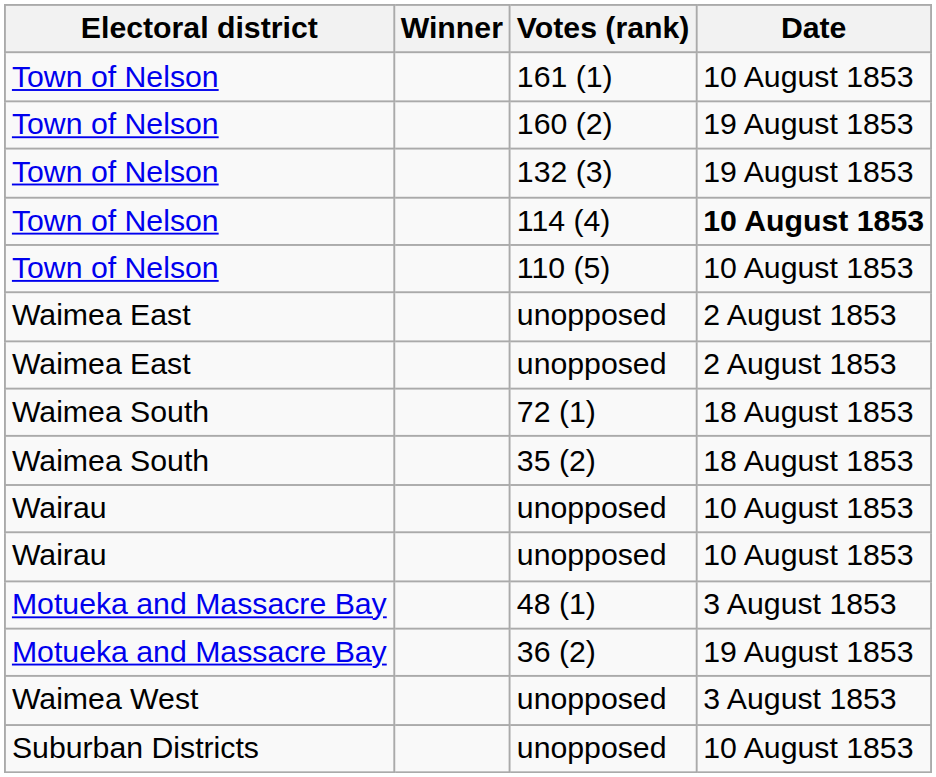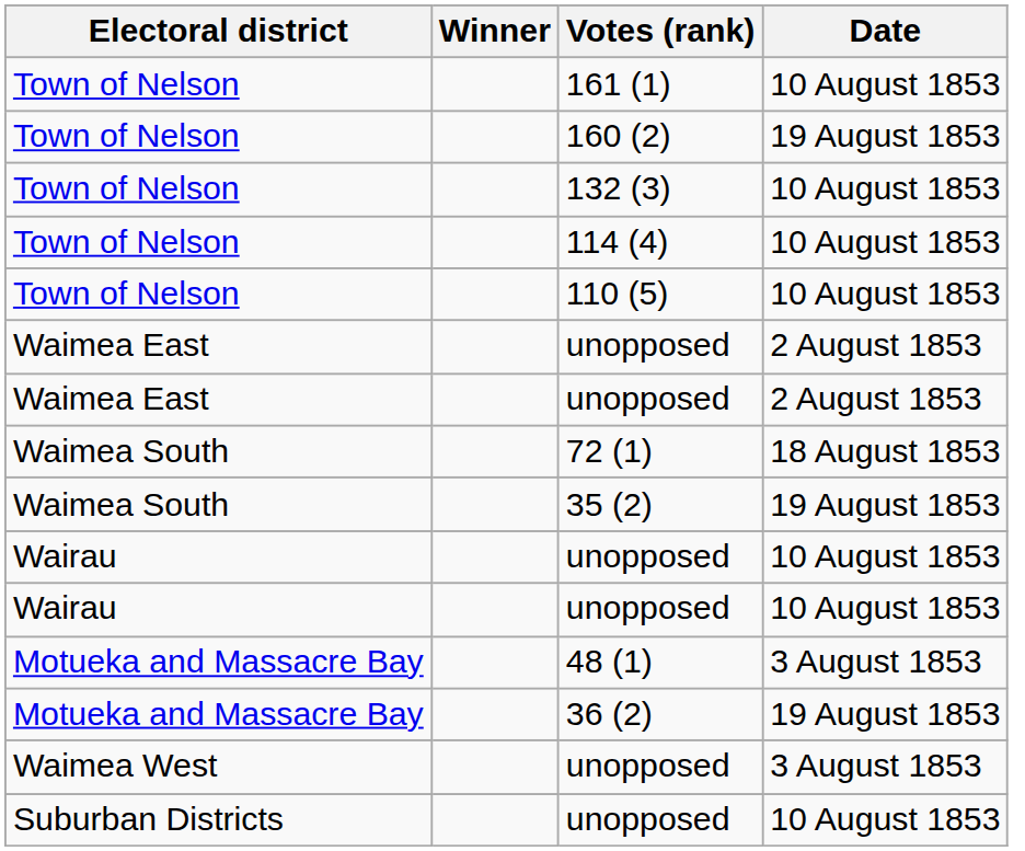 <table class="wikitable sortable">
 <tr>
 <th>Electoral district</th>
 <th>Winner</th>
 <th>Votes (rank)</th>
 <th>Date</th>
 </tr>
 <tr>
 <td><a href='#'>Town of Nelson</a></td>
 <td></td>
 <td>161 (1)</td>
 <td>10 August 1853</td>
 </tr>
 <tr>
 <td><a href='#'>Town of Nelson</a></td>
 <td></td>
 <td>160 (2)</td>
 <td>19 August 1853</td>
 </tr>
 <tr>
 <td><a href='#'>Town of Nelson</a></td>
 <td></td>
 <td>132 (3)</td>
-<td>19 August 1853</td>
+<td>10 August 1853</td>
 </tr>
 <tr>
 <td><a href='#'>Town of Nelson</a></td>
 <td></td>
 <td>114 (4)</td>
-<td><strong>10 August 1853</strong></td>
+<td>10 August 1853</td>
 </tr>
 <tr>
 <td><a href='#'>Town of Nelson</a></td>
 <td></td>
 <td>110 (5)</td>
 <td>10 August 1853</td>
 </tr>
 <tr>
 <td>Waimea East</td>
 <td></td>
 <td>unopposed</td>
 <td>2 August 1853</td>
 </tr>
 <tr>
 <td>Waimea East</td>
 <td></td>
 <td>unopposed</td>
 <td>2 August 1853</td>
 </tr>
 <tr>
 <td>Waimea South</td>
 <td></td>
 <td>72 (1)</td>
 <td>18 August 1853</td>
 </tr>
 <tr>
 <td>Waimea South</td>
 <td></td>
 <td>35 (2)</td>
-<td>18 August 1853</td>
+<td>19 August 1853</td>
 </tr>
 <tr>
 <td>Wairau</td>
 <td></td>
 <td>unopposed</td>
 <td>10 August 1853</td>
 </tr>
 <tr>
 <td>Wairau</td>
 <td></td>
 <td>unopposed</td>
 <td>10 August 1853</td>
 </tr>
 <tr>
 <td><a href='#'>Motueka and Massacre Bay</a></td>
 <td></td>
 <td>48 (1)</td>
 <td>3 August 1853</td>
 </tr>
 <tr>
 <td><a href='#'>Motueka and Massacre Bay</a></td>
 <td></td>
 <td>36 (2)</td>
 <td>19 August 1853</td>
 </tr>
 <tr>
 <td>Waimea West</td>
 <td></td>
 <td>unopposed</td>
 <td>3 August 1853</td>
 </tr>
 <tr>
 <td>Suburban Districts</td>
 <td></td>
 <td>unopposed</td>
 <td>10 August 1853</td>
 </tr>
 </table>
